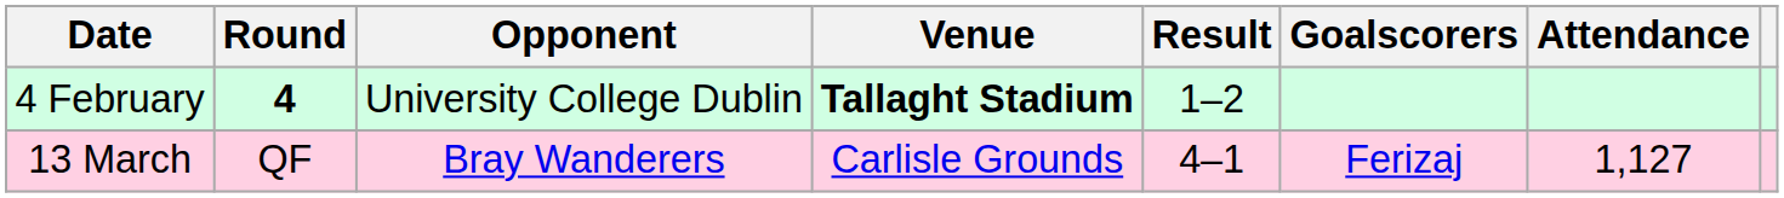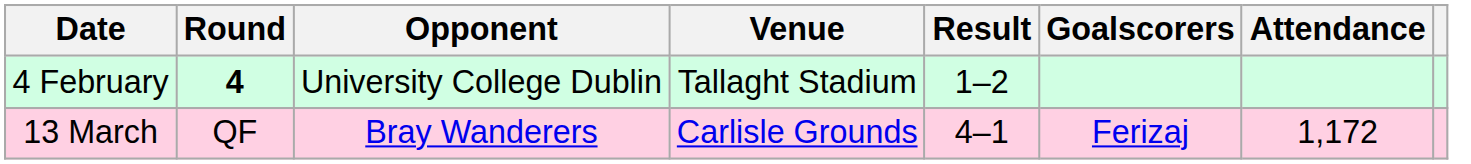 <table class="wikitable" Style="text-align: center">
 <tr>
 <th>Date</th>
 <th>Round</th>
 <th>Opponent</th>
 <th>Venue</th>
 <th>Result<br></th>
 <th>Goalscorers</th>
 <th>Attendance</th>
 <th></th>
 </tr>
 <tr style="background:#d0ffe3">
 <td>4 February</td>
 <td><strong>4</strong></td>
 <td>University College Dublin</td>
-<td><strong>Tallaght Stadium</strong></td>
+<td>Tallaght Stadium</td>
 <td>1–2</td>
 <td></td>
 <td></td>
 <td></td>
 </tr>
 <tr style="background:#ffd0e3">
 <td>13 March</td>
 <td>QF</td>
 <td><a href='#'>Bray Wanderers</a></td>
 <td><a href='#'>Carlisle Grounds</a></td>
 <td>4–1</td>
 <td><a href='#'>Ferizaj</a></td>
-<td>1,127</td>
+<td>1,172</td>
 <td></td>
 </tr>
 </table>
